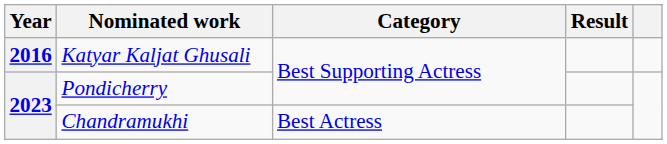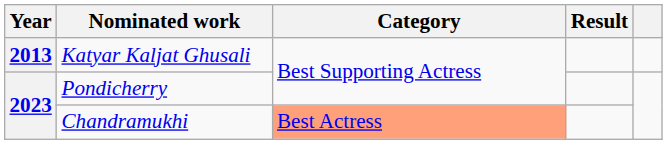 <table class="wikitable plainrowheaders" style="width:80%;">
 <tr>
 <th scope="col" style="width:4%;">Year</th>
 <th scope="col" style="width:35%;">Nominated work</th>
 <th scope="col" style="width:50%;">Category</th>
 <th scope="col" style="width:6%;">Result</th>
 <th scope="col" style="width:6%;"></th>
 </tr>
 <tr>
-<th scope="row"><a href='#'>2016</a></th>
+<th scope="row"><a href='#'>2013</a></th>
 <td><em><a href='#'>Katyar Kaljat Ghusali</a></em></td>
 <td rowspan="2"><a href='#'>Best Supporting Actress</a></td>
 <td></td>
 <td style="text-align:center;"></td>
 </tr>
 <tr>
 <th rowspan="2" scope="row"><a href='#'>2023</a></th>
 <td><em><a href='#'>Pondicherry</a></em></td>
 <td></td>
 <td rowspan="2" style="text-align:center;"></td>
 </tr>
 <tr>
 <td><em><a href='#'>Chandramukhi</a></em></td>
-<td><a href='#'>Best Actress</a></td>
+<td style="background: lightsalmon;"><a href='#'>Best Actress</a></td>
 <td></td>
 </tr>
 </table>
